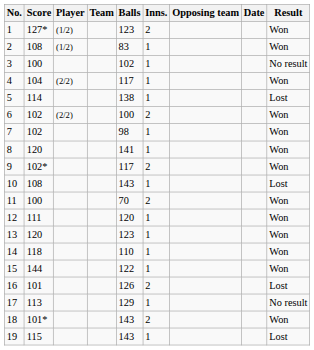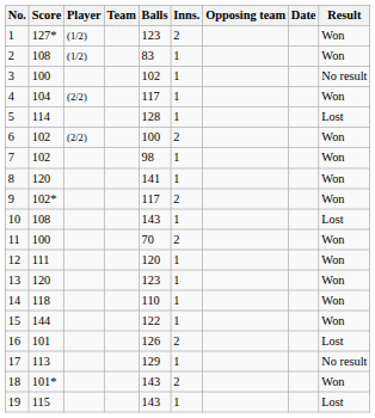 <table class="wikitable sortable" style="font-size:95%">
 <tr>
 <th>No.</th>
 <th>Score</th>
 <th>Player</th>
 <th>Team</th>
 <th>Balls</th>
 <th>Inns.</th>
 <th>Opposing team</th>
 <th>Date</th>
 <th>Result</th>
 </tr>
 <tr>
 <td>1</td>
 <td> 127*</td>
 <td> <small>(1/2)</small></td>
 <td></td>
 <td>123</td>
 <td>2</td>
 <td></td>
 <td></td>
 <td>Won</td>
 </tr>
 <tr>
 <td>2</td>
 <td> 108</td>
 <td> <small>(1/2)</small></td>
 <td></td>
 <td>83</td>
 <td>1</td>
 <td></td>
 <td></td>
 <td>Won</td>
 </tr>
 <tr>
 <td>3</td>
 <td> 100</td>
 <td></td>
 <td></td>
 <td>102</td>
 <td>1</td>
 <td></td>
 <td></td>
 <td>No result</td>
 </tr>
 <tr>
 <td>4</td>
 <td> 104</td>
 <td> <small>(2/2)</small></td>
 <td></td>
 <td>117</td>
 <td>1</td>
 <td></td>
 <td></td>
 <td>Won</td>
 </tr>
 <tr>
 <td>5</td>
 <td> 114</td>
 <td></td>
 <td></td>
-<td>138</td>
+<td>128</td>
 <td>1</td>
 <td></td>
 <td></td>
 <td>Lost</td>
 </tr>
 <tr>
 <td>6</td>
 <td> 102</td>
 <td> <small>(2/2)</small></td>
 <td></td>
 <td>100</td>
 <td>2</td>
 <td></td>
 <td></td>
 <td>Won</td>
 </tr>
 <tr>
 <td>7</td>
 <td> 102</td>
 <td></td>
 <td></td>
 <td>98</td>
 <td>1</td>
 <td></td>
 <td></td>
 <td>Won</td>
 </tr>
 <tr>
 <td>8</td>
 <td> 120</td>
 <td></td>
 <td></td>
 <td>141</td>
 <td>1</td>
 <td></td>
 <td></td>
 <td>Won</td>
 </tr>
 <tr>
 <td>9</td>
 <td> 102*</td>
 <td></td>
 <td></td>
 <td>117</td>
 <td>2</td>
 <td></td>
 <td></td>
 <td>Won</td>
 </tr>
 <tr>
 <td>10</td>
 <td> 108</td>
 <td></td>
 <td></td>
 <td>143</td>
 <td>1</td>
 <td></td>
 <td></td>
 <td>Lost</td>
 </tr>
 <tr>
 <td>11</td>
 <td> 100</td>
 <td></td>
 <td></td>
 <td>70</td>
 <td>2</td>
 <td></td>
 <td></td>
 <td>Won</td>
 </tr>
 <tr>
 <td>12</td>
 <td> 111</td>
 <td></td>
 <td></td>
 <td>120</td>
 <td>1</td>
 <td></td>
 <td></td>
 <td>Won</td>
 </tr>
 <tr>
 <td>13</td>
 <td> 120</td>
 <td></td>
 <td></td>
 <td>123</td>
 <td>1</td>
 <td></td>
 <td></td>
 <td>Won</td>
 </tr>
 <tr>
 <td>14</td>
 <td> 118</td>
 <td></td>
 <td></td>
 <td>110</td>
 <td>1</td>
 <td></td>
 <td></td>
 <td>Won</td>
 </tr>
 <tr>
 <td>15</td>
 <td> 144</td>
 <td></td>
 <td></td>
 <td>122</td>
 <td>1</td>
 <td></td>
 <td></td>
 <td>Won</td>
 </tr>
 <tr>
 <td>16</td>
 <td> 101</td>
 <td></td>
 <td></td>
 <td>126</td>
 <td>2</td>
 <td></td>
 <td></td>
 <td>Lost</td>
 </tr>
 <tr>
 <td>17</td>
 <td> 113</td>
 <td></td>
 <td></td>
 <td>129</td>
 <td>1</td>
 <td></td>
 <td></td>
 <td>No result</td>
 </tr>
 <tr>
 <td>18</td>
 <td> 101*</td>
 <td></td>
 <td></td>
 <td>143</td>
 <td>2</td>
 <td></td>
 <td></td>
 <td>Won</td>
 </tr>
 <tr>
 <td>19</td>
 <td> 115</td>
 <td></td>
 <td></td>
 <td>143</td>
 <td>1</td>
 <td></td>
 <td></td>
 <td>Lost</td>
 </tr>
 </table>
